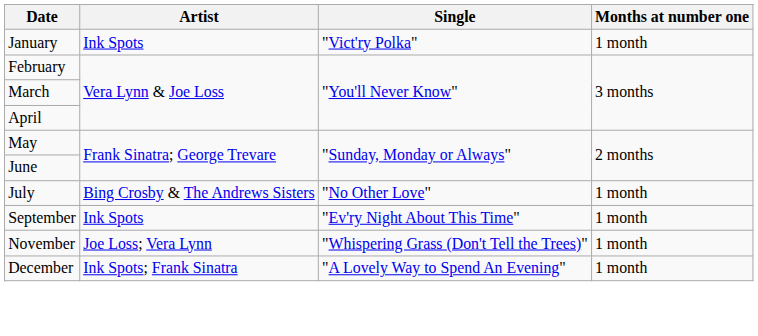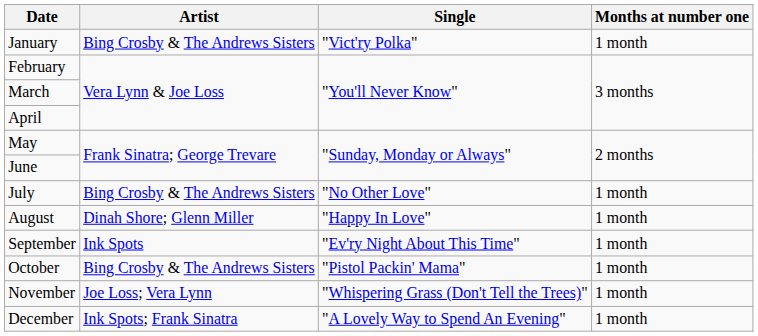 <table class="wikitable">
 <tr>
 <th>Date</th>
 <th>Artist</th>
 <th>Single</th>
 <th>Months at number one</th>
 </tr>
 <tr>
 <td>January</td>
-<td><a href='#'>Ink Spots</a></td>
+<td><a href='#'>Bing Crosby</a> & <a href='#'>The Andrews Sisters</a></td>
 <td>"<a href='#'>Vict'ry Polka</a>"</td>
 <td>1 month</td>
 </tr>
 <tr>
 <td>February</td>
 <td rowspan="3"><a href='#'>Vera Lynn</a> & <a href='#'>Joe Loss</a></td>
 <td rowspan="3">"<a href='#'>You'll Never Know</a>"</td>
 <td rowspan="3">3 months</td>
 </tr>
 <tr>
 <td>March</td>
 </tr>
 <tr>
 <td>April</td>
 </tr>
 <tr>
 <td>May</td>
 <td rowspan="2"><a href='#'>Frank Sinatra</a>; <a href='#'>George Trevare</a></td>
 <td rowspan="2">"<a href='#'>Sunday, Monday or Always</a>"</td>
 <td rowspan="2">2 months</td>
 </tr>
 <tr>
 <td>June</td>
 </tr>
 <tr>
 <td>July</td>
 <td><a href='#'>Bing Crosby</a> & <a href='#'>The Andrews Sisters</a></td>
 <td>"<a href='#'>No Other Love</a>"</td>
 <td>1 month</td>
 </tr>
 <tr>
+<td>August</td>
+<td><a href='#'>Dinah Shore</a>; <a href='#'>Glenn Miller</a></td>
+<td>"<a href='#'>Happy In Love</a>"</td>
+<td>1 month</td>
+</tr>
+<tr>
 <td>September</td>
 <td><a href='#'>Ink Spots</a></td>
 <td>"<a href='#'>Ev'ry Night About This Time</a>"</td>
+<td>1 month</td>
+</tr>
+<tr>
+<td>October</td>
+<td><a href='#'>Bing Crosby</a> & <a href='#'>The Andrews Sisters</a></td>
+<td>"<a href='#'>Pistol Packin' Mama</a>"</td>
 <td>1 month</td>
 </tr>
 <tr>
 <td>November</td>
 <td><a href='#'>Joe Loss</a>; <a href='#'>Vera Lynn</a></td>
 <td>"<a href='#'>Whispering Grass (Don't Tell the Trees)</a>"</td>
 <td>1 month</td>
 </tr>
 <tr>
 <td>December</td>
 <td><a href='#'>Ink Spots</a>; <a href='#'>Frank Sinatra</a></td>
 <td>"<a href='#'>A Lovely Way to Spend An Evening</a>"</td>
 <td>1 month</td>
 </tr>
 </table>
